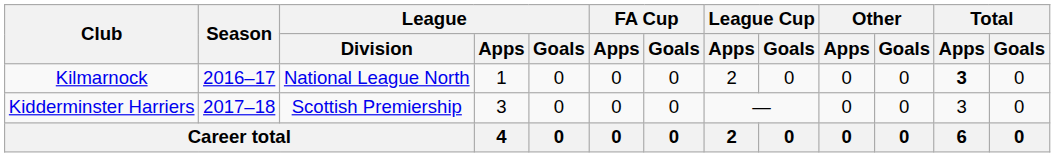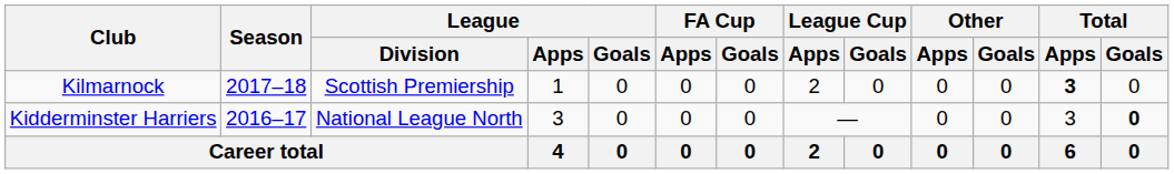 <table class="wikitable" style="text-align: center">
 <tr>
 <th rowspan="2">Club</th>
 <th rowspan="2">Season</th>
 <th colspan="3">League</th>
 <th colspan="2">FA Cup</th>
 <th colspan="2">League Cup</th>
 <th colspan="2">Other</th>
 <th colspan="2">Total</th>
 </tr>
 <tr>
 <th>Division</th>
 <th>Apps</th>
 <th>Goals</th>
 <th>Apps</th>
 <th>Goals</th>
 <th>Apps</th>
 <th>Goals</th>
 <th>Apps</th>
 <th>Goals</th>
 <th>Apps</th>
 <th>Goals</th>
 </tr>
 <tr>
 <td><a href='#'>Kilmarnock</a></td>
-<td><a href='#'>2016–17</a></td>
-<td><a href='#'>National League North</a></td>
+<td><a href='#'>2017–18</a></td>
+<td><a href='#'>Scottish Premiership</a></td>
 <td>1</td>
 <td>0</td>
 <td>0</td>
 <td>0</td>
 <td>2</td>
 <td>0</td>
 <td>0</td>
 <td>0</td>
 <td><strong>3</strong></td>
 <td>0</td>
 </tr>
 <tr>
 <td><a href='#'>Kidderminster Harriers</a></td>
-<td><a href='#'>2017–18</a></td>
-<td><a href='#'>Scottish Premiership</a></td>
+<td><a href='#'>2016–17</a></td>
+<td><a href='#'>National League North</a></td>
 <td>3</td>
 <td>0</td>
 <td>0</td>
 <td>0</td>
 <td colspan="2">—</td>
 <td>0</td>
 <td>0</td>
 <td>3</td>
-<td>0</td>
+<td><strong>0</strong></td>
 </tr>
 <tr>
 <th colspan="3">Career total</th>
 <th>4</th>
 <th>0</th>
 <th>0</th>
 <th>0</th>
 <th>2</th>
 <th>0</th>
 <th>0</th>
 <th>0</th>
 <th>6</th>
 <th>0</th>
 </tr>
 </table>
